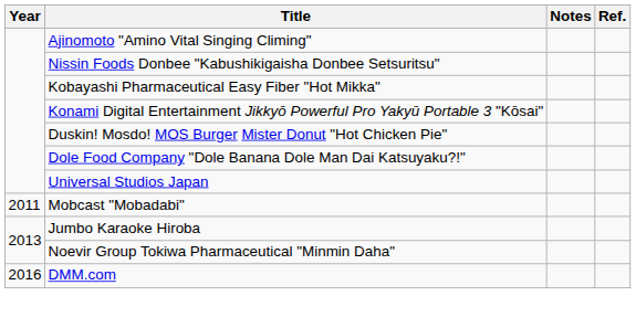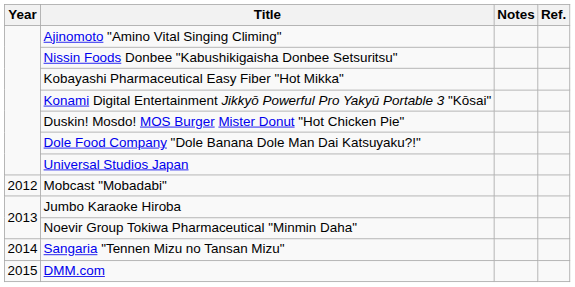 <table class="wikitable">
 <tr>
 <th>Year</th>
 <th>Title</th>
 <th>Notes</th>
 <th>Ref.</th>
 </tr>
 <tr>
 <td rowspan="7"></td>
 <td><a href='#'>Ajinomoto</a> "Amino Vital Singing Climing"</td>
 <td></td>
 <td></td>
 </tr>
 <tr>
 <td><a href='#'>Nissin Foods</a> Donbee "Kabushikigaisha Donbee Setsuritsu"</td>
 <td></td>
 <td></td>
 </tr>
 <tr>
 <td>Kobayashi Pharmaceutical Easy Fiber "Hot Mikka"</td>
 <td></td>
 <td></td>
 </tr>
 <tr>
 <td><a href='#'>Konami</a> Digital Entertainment <em>Jikkyō Powerful Pro Yakyū Portable 3</em> "Kōsai"</td>
 <td></td>
 <td></td>
 </tr>
 <tr>
 <td>Duskin! Mosdo! <a href='#'>MOS Burger</a> <a href='#'>Mister Donut</a> "Hot Chicken Pie"</td>
 <td></td>
 <td></td>
 </tr>
 <tr>
 <td><a href='#'>Dole Food Company</a> "Dole Banana Dole Man Dai Katsuyaku?!"</td>
 <td></td>
 <td></td>
 </tr>
 <tr>
 <td><a href='#'>Universal Studios Japan</a></td>
 <td></td>
 <td></td>
 </tr>
 <tr>
-<td>2011</td>
+<td>2012</td>
 <td>Mobcast "Mobadabi"</td>
 <td></td>
 <td></td>
 </tr>
 <tr>
 <td rowspan="2">2013</td>
 <td>Jumbo Karaoke Hiroba</td>
 <td></td>
 <td></td>
 </tr>
 <tr>
 <td>Noevir Group Tokiwa Pharmaceutical "Minmin Daha"</td>
 <td></td>
 <td></td>
 </tr>
 <tr>
-<td>2016</td>
+<td>2014</td>
+<td><a href='#'>Sangaria</a> "Tennen Mizu no Tansan Mizu"</td>
+<td></td>
+<td></td>
+</tr>
+<tr>
+<td>2015</td>
 <td><a href='#'>DMM.com</a></td>
 <td></td>
 <td></td>
 </tr>
 </table>
